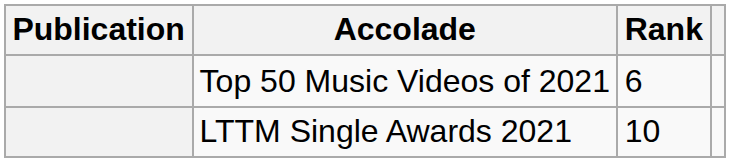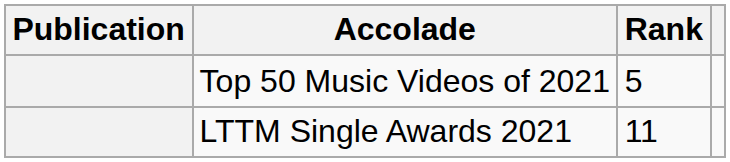 <table class="sortable wikitable plainrowheaders  mw-collapsible">
 <tr>
 <th scope="col">Publication</th>
 <th scope="col" class="unsortable">Accolade</th>
 <th scope="col">Rank</th>
 <th scope="col" class="unsortable"></th>
 </tr>
 <tr>
 <th scope="row"><em></em></th>
 <td>Top 50 Music Videos of 2021</td>
-<td>6</td>
+<td>5</td>
 <td></td>
 </tr>
 <tr>
 <th scope="row"><em></em></th>
 <td>LTTM Single Awards 2021</td>
-<td>10</td>
+<td>11</td>
 <td></td>
 </tr>
 <tr>
 </tr>
 </table>
